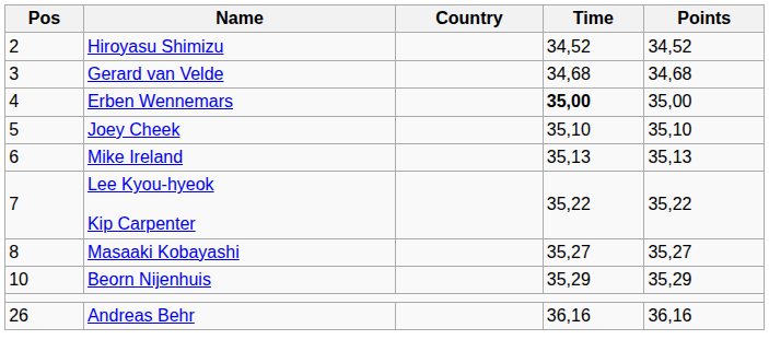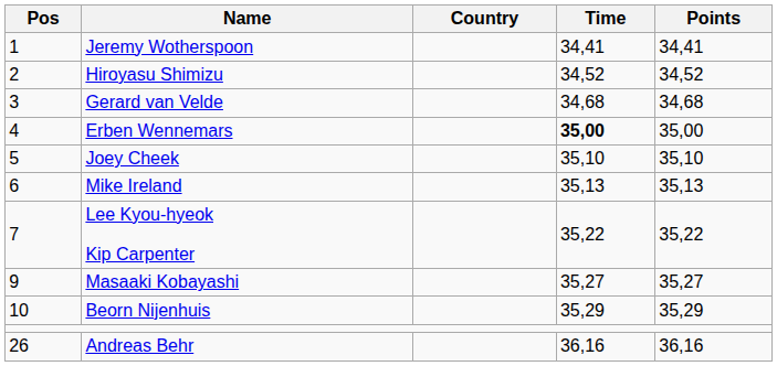 <table class="prettytable" style="width:55%;">
 <tr>
 <th>Pos</th>
 <th>Name</th>
 <th>Country</th>
 <th>Time</th>
 <th>Points</th>
+</tr>
+<tr>
+<td>1</td>
+<td><a href='#'>Jeremy Wotherspoon</a></td>
+<td></td>
+<td>34,41</td>
+<td>34,41</td>
 </tr>
 <tr>
 <td>2</td>
 <td><a href='#'>Hiroyasu Shimizu</a></td>
 <td></td>
 <td>34,52</td>
 <td>34,52</td>
 </tr>
 <tr>
 <td>3</td>
 <td><a href='#'>Gerard van Velde</a></td>
 <td></td>
 <td>34,68</td>
 <td>34,68</td>
 </tr>
 <tr>
 <td>4</td>
 <td><a href='#'>Erben Wennemars</a></td>
 <td></td>
 <td><strong>35,00</strong></td>
 <td>35,00</td>
 </tr>
 <tr>
 <td>5</td>
 <td><a href='#'>Joey Cheek</a></td>
 <td></td>
 <td>35,10</td>
 <td>35,10</td>
 </tr>
 <tr>
 <td>6</td>
 <td><a href='#'>Mike Ireland</a></td>
 <td></td>
 <td>35,13</td>
 <td>35,13</td>
 </tr>
 <tr>
 <td>7</td>
 <td><a href='#'>Lee Kyou-hyeok</a><br><br><a href='#'>Kip Carpenter</a></td>
 <td><br><br></td>
 <td>35,22</td>
 <td>35,22</td>
 </tr>
 <tr>
-<td>8</td>
+<td>9</td>
 <td><a href='#'>Masaaki Kobayashi</a></td>
 <td></td>
 <td>35,27</td>
 <td>35,27</td>
 </tr>
 <tr>
 <td>10</td>
 <td><a href='#'>Beorn Nijenhuis</a></td>
 <td></td>
 <td>35,29</td>
 <td>35,29</td>
 </tr>
 <tr>
 <td colspan="5"></td>
 </tr>
 <tr>
 <td>26</td>
 <td><a href='#'>Andreas Behr</a></td>
 <td></td>
 <td>36,16</td>
 <td>36,16</td>
 </tr>
 </table>
